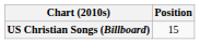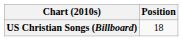 <table class="wikitable plainrowheaders" style="text-align:center">
 <tr>
 <th scope="col">Chart (2010s)</th>
 <th scope="col">Position</th>
 </tr>
 <tr>
 <th scope="row">US Christian Songs (<em>Billboard</em>)</th>
-<td>15</td>
+<td>18</td>
 </tr>
 </table>
